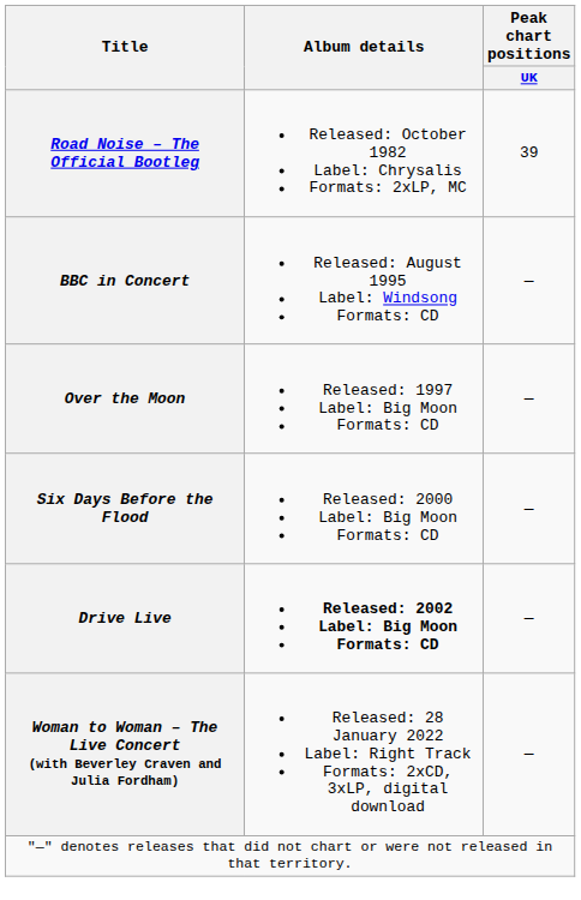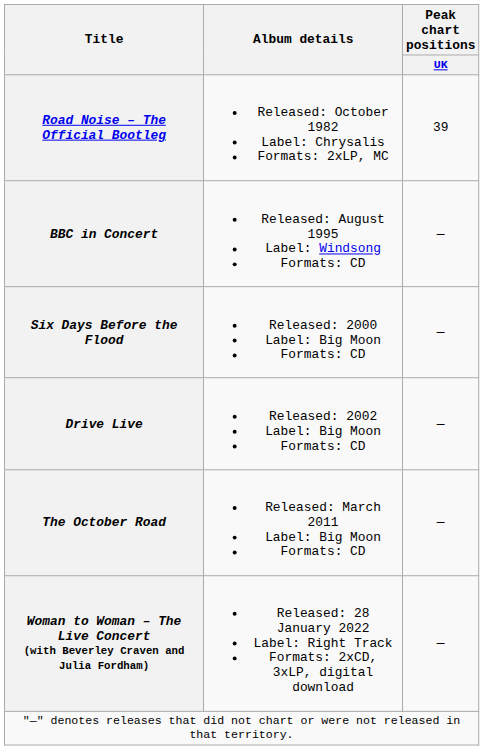 <table class="wikitable plainrowheaders" style="text-align:center;">
 <tr>
 <th rowspan="2" scope="col" style="width:15em;">Title</th>
 <th rowspan="2" scope="col" style="width:15em;">Album details</th>
 <th>Peak chart positions</th>
 </tr>
 <tr>
 <th scope="col" style="width:2em;font-size:90%;"><a href='#'>UK</a><br></th>
 </tr>
 <tr>
 <th scope="row"><em><a href='#'>Road Noise – The Official Bootleg</a></em></th>
 <td><br><ul><li>Released: October 1982</li><li>Label: Chrysalis</li><li>Formats: 2xLP, MC</li></ul></td>
 <td>39</td>
 </tr>
 <tr>
 <th scope="row"><em>BBC in Concert</em></th>
 <td><br><ul><li>Released: August 1995</li><li>Label: <a href='#'>Windsong</a></li><li>Formats: CD</li></ul></td>
 <td>—</td>
 </tr>
 <tr>
-<th scope="row"><em>Over the Moon</em></th>
-<td><br><ul><li>Released: 1997</li><li>Label: Big Moon</li><li>Formats: CD</li></ul></td>
-<td>—</td>
-</tr>
-<tr>
 <th scope="row"><em>Six Days Before the Flood</em></th>
 <td><br><ul><li>Released: 2000</li><li>Label: Big Moon</li><li>Formats: CD</li></ul></td>
 <td>—</td>
 </tr>
 <tr>
 <th scope="row"><em>Drive Live</em></th>
-<td><strong><br><ul><li>Released: 2002</li><li>Label: Big Moon</li><li>Formats: CD</li></ul></strong></td>
+<td><br><ul><li>Released: 2002</li><li>Label: Big Moon</li><li>Formats: CD</li></ul></td>
+<td>—</td>
+</tr>
+<tr>
+<th scope="row"><em>The October Road</em></th>
+<td><br><ul><li>Released: March 2011</li><li>Label: Big Moon</li><li>Formats: CD</li></ul></td>
 <td>—</td>
 </tr>
 <tr>
 <th scope="row"><em>Woman to Woman – The Live Concert</em><br><small>(with Beverley Craven and Julia Fordham)</small></th>
 <td><br><ul><li>Released: 28 January 2022</li><li>Label: Right Track</li><li>Formats: 2xCD, 3xLP, digital download</li></ul></td>
 <td>—</td>
 </tr>
 <tr>
 <td colspan="3" style="font-size:90%">"—" denotes releases that did not chart or were not released in that territory.</td>
 </tr>
 </table>
